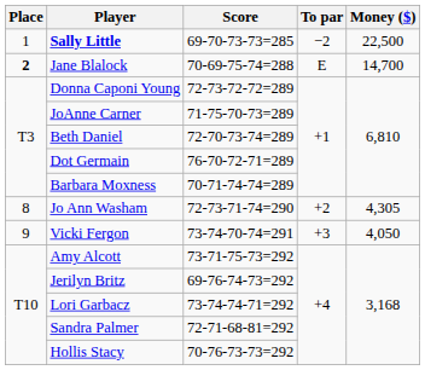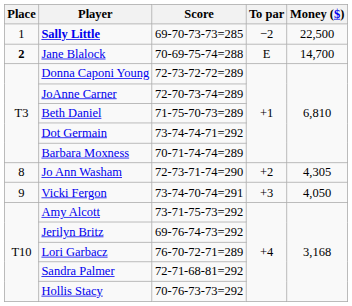 <table class="wikitable">
 <tr>
 <th>Place</th>
 <th>Player</th>
 <th>Score</th>
 <th>To par</th>
 <th>Money (<a href='#'>$</a>)</th>
 </tr>
 <tr>
 <td align=center>1</td>
 <td> <strong><a href='#'>Sally Little</a></strong></td>
 <td>69-70-73-73=285</td>
 <td align=center>−2</td>
 <td align=center>22,500</td>
 </tr>
 <tr>
 <td align=center><strong>2</strong></td>
 <td> <a href='#'>Jane Blalock</a></td>
 <td>70-69-75-74=288</td>
 <td align=center>E</td>
 <td align=center>14,700</td>
 </tr>
 <tr>
 <td align=center rowspan=5>T3</td>
 <td> <a href='#'>Donna Caponi Young</a></td>
 <td>72-73-72-72=289</td>
 <td align=center rowspan=5>+1</td>
 <td align=center rowspan=5>6,810</td>
 </tr>
 <tr>
 <td> <a href='#'>JoAnne Carner</a></td>
+<td>72-70-73-74=289</td>
+</tr>
+<tr>
+<td> <a href='#'>Beth Daniel</a></td>
 <td>71-75-70-73=289</td>
 </tr>
 <tr>
-<td> <a href='#'>Beth Daniel</a></td>
-<td>72-70-73-74=289</td>
-</tr>
-<tr>
 <td> <a href='#'>Dot Germain</a></td>
-<td>76-70-72-71=289</td>
+<td>73-74-74-71=292</td>
 </tr>
 <tr>
 <td> <a href='#'>Barbara Moxness</a></td>
 <td>70-71-74-74=289</td>
 </tr>
 <tr>
 <td align=center>8</td>
 <td> <a href='#'>Jo Ann Washam</a></td>
 <td>72-73-71-74=290</td>
 <td align=center>+2</td>
 <td align=center>4,305</td>
 </tr>
 <tr>
 <td align=center>9</td>
 <td> <a href='#'>Vicki Fergon</a></td>
 <td>73-74-70-74=291</td>
 <td align=center>+3</td>
 <td align=center>4,050</td>
 </tr>
 <tr>
 <td align=center rowspan=5>T10</td>
 <td> <a href='#'>Amy Alcott</a></td>
 <td>73-71-75-73=292</td>
 <td align=center rowspan=5>+4</td>
 <td align=center rowspan=5>3,168</td>
 </tr>
 <tr>
 <td> <a href='#'>Jerilyn Britz</a></td>
 <td>69-76-74-73=292</td>
 </tr>
 <tr>
 <td> <a href='#'>Lori Garbacz</a></td>
-<td>73-74-74-71=292</td>
+<td>76-70-72-71=289</td>
 </tr>
 <tr>
 <td> <a href='#'>Sandra Palmer</a></td>
 <td>72-71-68-81=292</td>
 </tr>
 <tr>
 <td> <a href='#'>Hollis Stacy</a></td>
 <td>70-76-73-73=292</td>
 </tr>
 </table>
